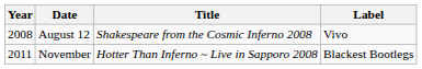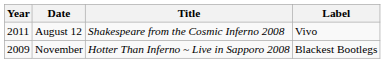 <table class="wikitable">
 <tr>
 <th>Year</th>
 <th>Date</th>
 <th>Title</th>
 <th>Label</th>
 </tr>
 <tr>
-<td>2008</td>
+<td>2011</td>
 <td>August 12</td>
 <td><em>Shakespeare from the Cosmic Inferno 2008</em></td>
 <td>Vivo</td>
 </tr>
 <tr>
-<td>2011</td>
+<td>2009</td>
 <td>November</td>
 <td><em>Hotter Than Inferno ~ Live in Sapporo 2008</em></td>
 <td>Blackest Bootlegs</td>
 </tr>
 </table>
